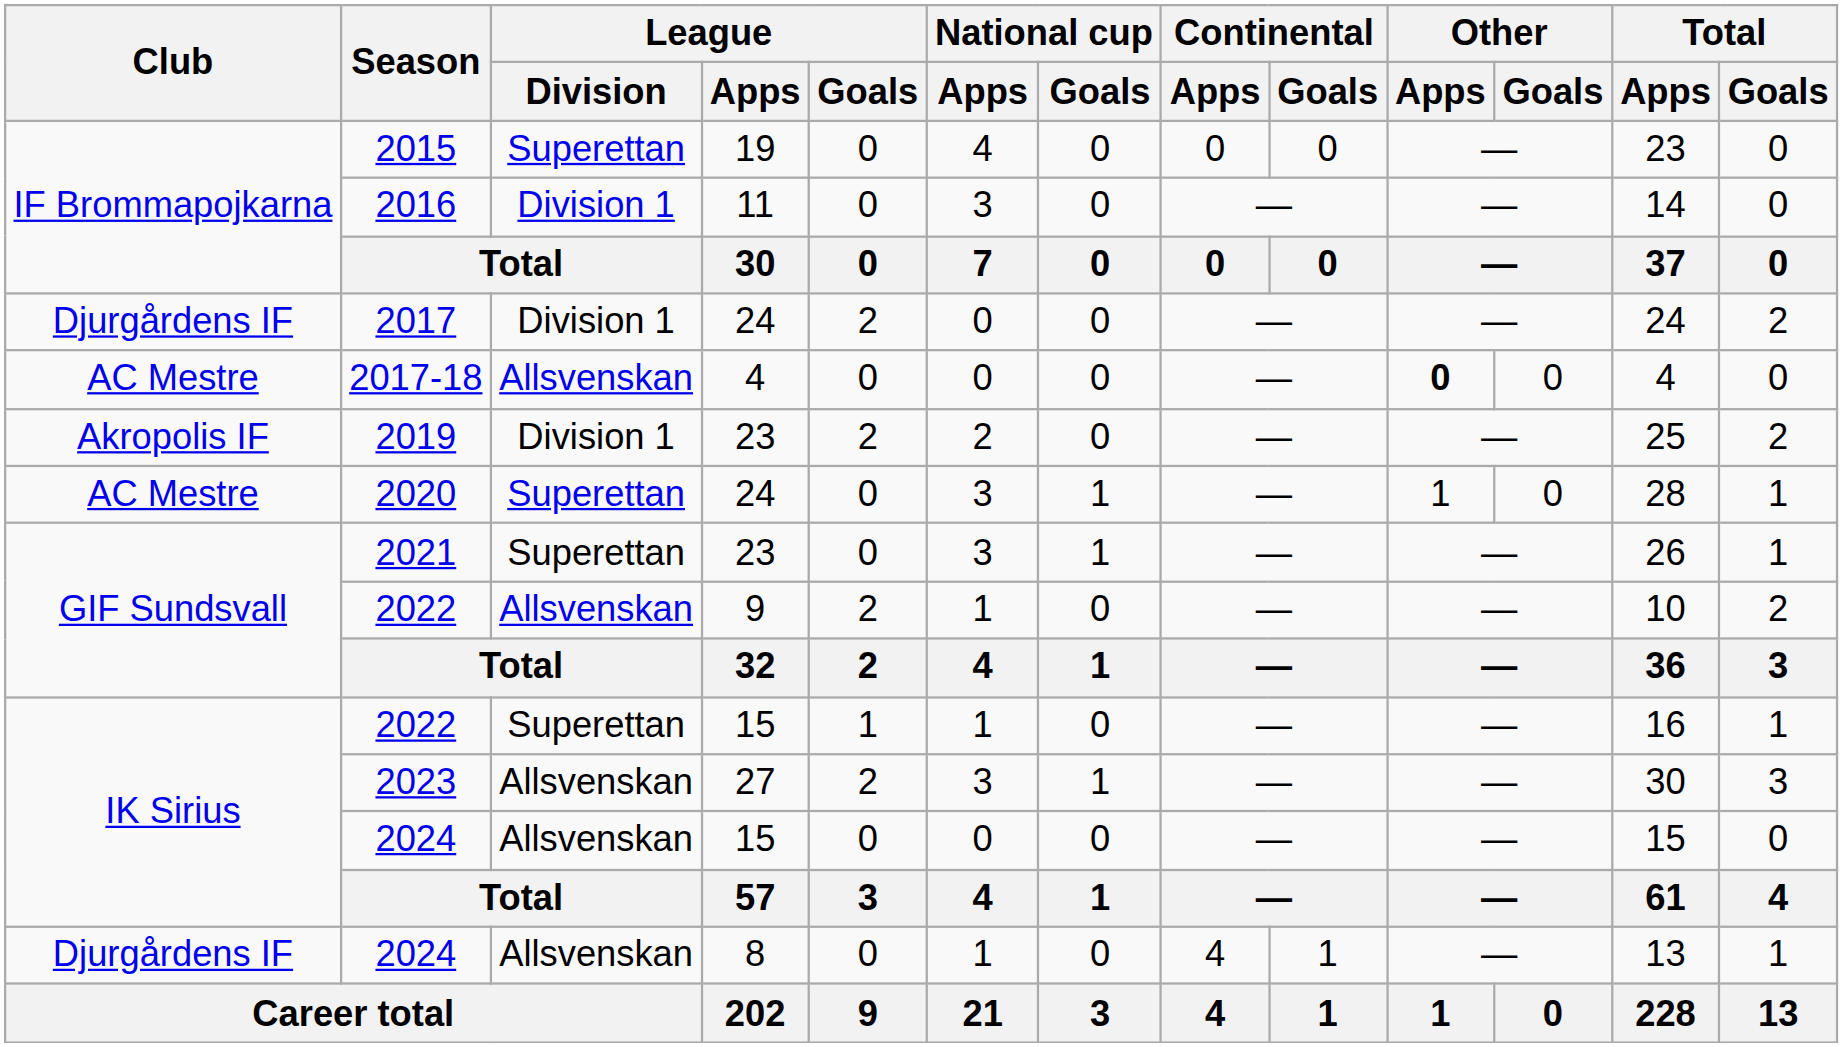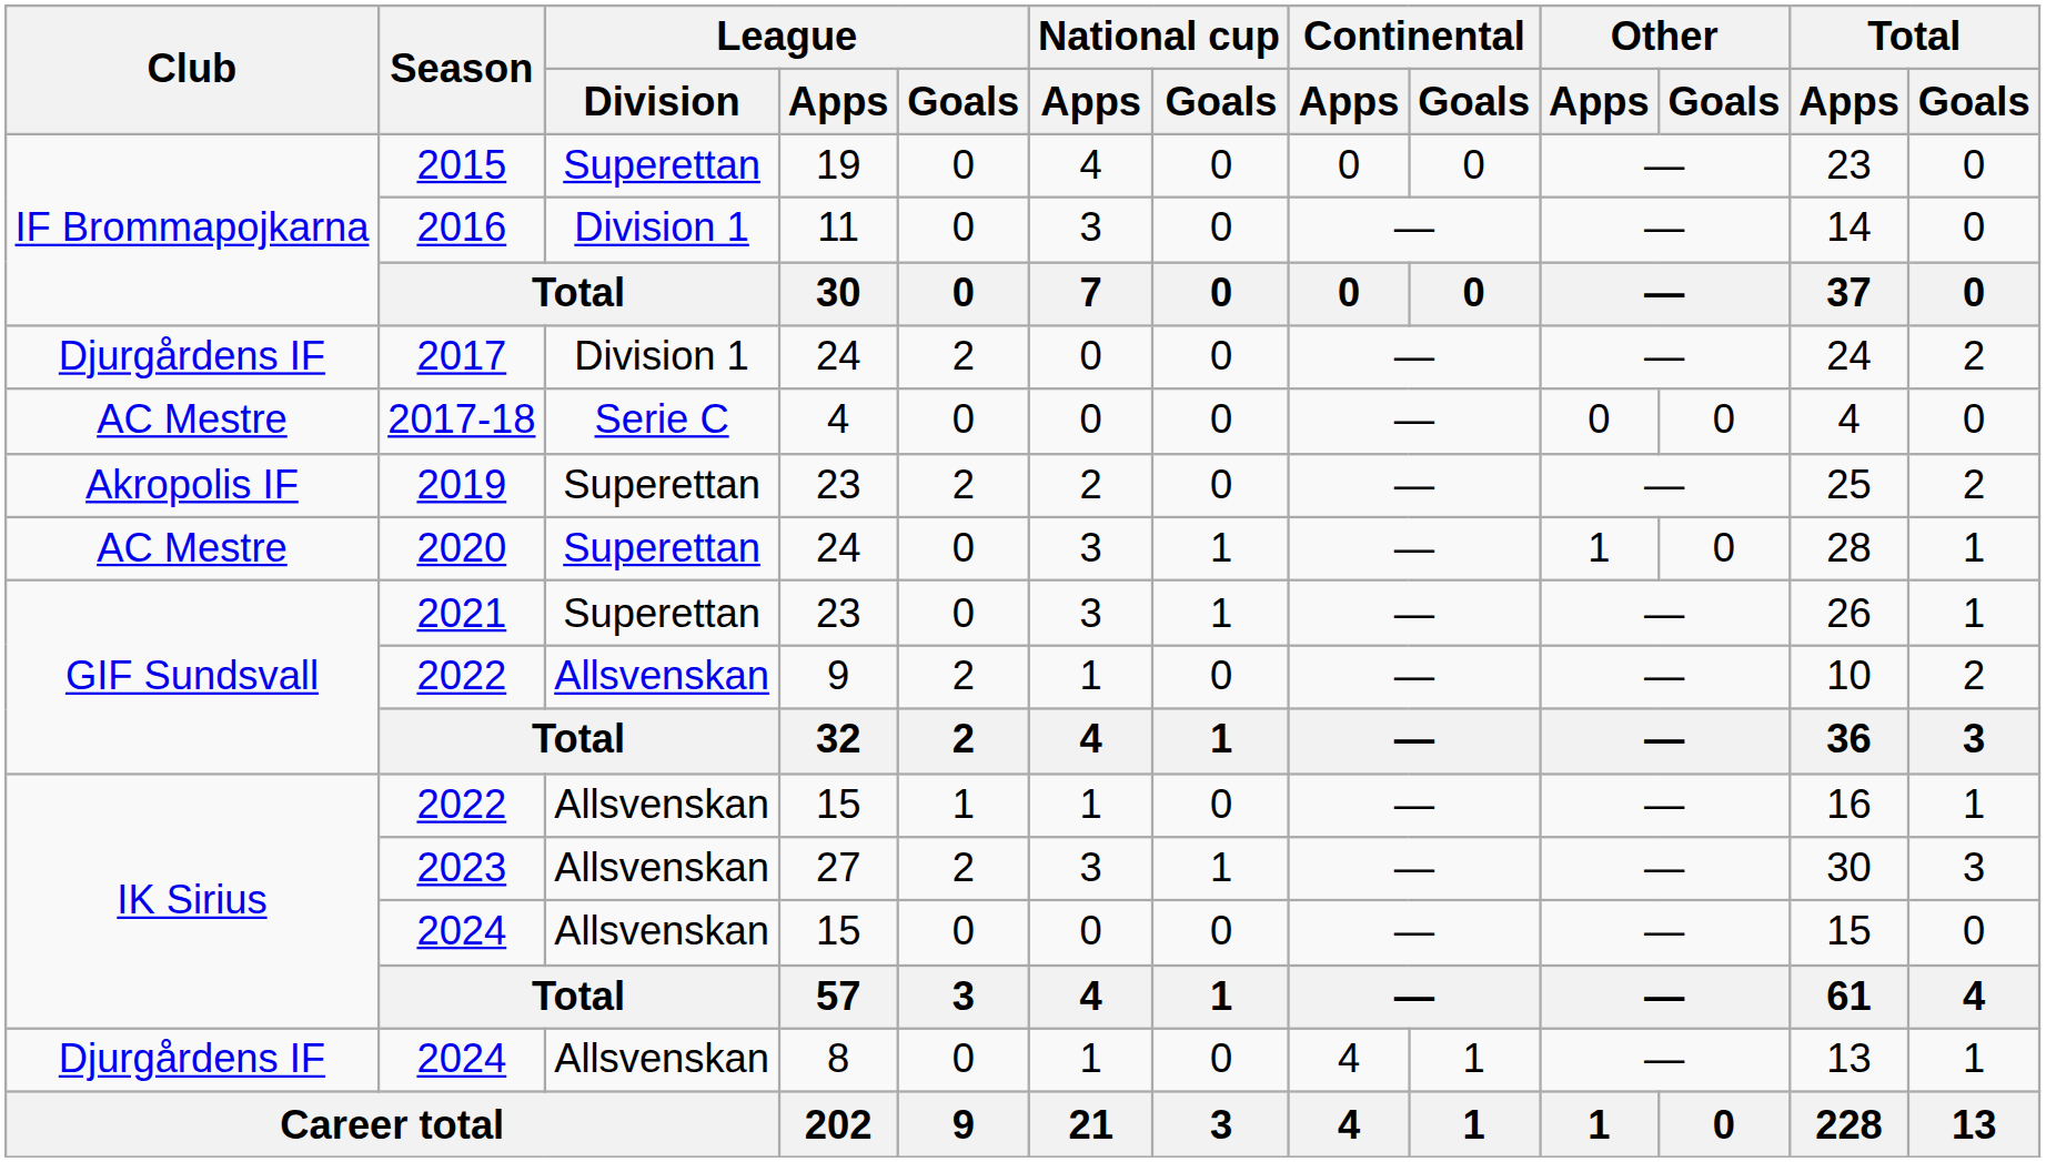 <table class="wikitable" style="text-align: center;">
 <tr>
 <th rowspan="2">Club</th>
 <th rowspan="2">Season</th>
 <th colspan="3">League</th>
 <th colspan="2">National cup</th>
 <th colspan="2">Continental</th>
 <th colspan="2">Other</th>
 <th colspan="2">Total</th>
 </tr>
 <tr>
 <th>Division</th>
 <th>Apps</th>
 <th>Goals</th>
 <th>Apps</th>
 <th>Goals</th>
 <th>Apps</th>
 <th>Goals</th>
 <th>Apps</th>
 <th>Goals</th>
 <th>Apps</th>
 <th>Goals</th>
 </tr>
 <tr>
 <td rowspan="3"><a href='#'>IF Brommapojkarna</a></td>
 <td><a href='#'>2015</a></td>
 <td><a href='#'>Superettan</a></td>
 <td>19</td>
 <td>0</td>
 <td>4</td>
 <td>0</td>
 <td>0</td>
 <td>0</td>
 <td colspan="2">—</td>
 <td>23</td>
 <td>0</td>
 </tr>
 <tr>
 <td><a href='#'>2016</a></td>
 <td><a href='#'>Division 1</a></td>
 <td>11</td>
 <td>0</td>
 <td>3</td>
 <td>0</td>
 <td colspan="2">—</td>
 <td colspan="2">—</td>
 <td>14</td>
 <td>0</td>
 </tr>
 <tr>
 <th colspan="2">Total</th>
 <th>30</th>
 <th>0</th>
 <th>7</th>
 <th>0</th>
 <th>0</th>
 <th>0</th>
 <th colspan="2">—</th>
 <th>37</th>
 <th>0</th>
 </tr>
 <tr>
 <td><a href='#'>Djurgårdens IF</a></td>
 <td><a href='#'>2017</a></td>
 <td>Division 1</td>
 <td>24</td>
 <td>2</td>
 <td>0</td>
 <td>0</td>
 <td colspan="2">—</td>
 <td colspan="2">—</td>
 <td>24</td>
 <td>2</td>
 </tr>
 <tr>
 <td><a href='#'>AC Mestre</a></td>
 <td><a href='#'>2017-18</a></td>
-<td><a href='#'>Allsvenskan</a></td>
+<td><a href='#'>Serie C</a></td>
 <td>4</td>
 <td>0</td>
 <td>0</td>
 <td>0</td>
 <td colspan="2">—</td>
-<td><strong>0</strong></td>
+<td>0</td>
 <td>0</td>
 <td>4</td>
 <td>0</td>
 </tr>
 <tr>
 <td><a href='#'>Akropolis IF</a></td>
 <td><a href='#'>2019</a></td>
-<td>Division 1</td>
+<td>Superettan</td>
 <td>23</td>
 <td>2</td>
 <td>2</td>
 <td>0</td>
 <td colspan="2">—</td>
 <td colspan="2">—</td>
 <td>25</td>
 <td>2</td>
 </tr>
 <tr>
 <td><a href='#'>AC Mestre</a></td>
 <td><a href='#'>2020</a></td>
 <td><a href='#'>Superettan</a></td>
 <td>24</td>
 <td>0</td>
 <td>3</td>
 <td>1</td>
 <td colspan="2">—</td>
 <td>1</td>
 <td>0</td>
 <td>28</td>
 <td>1</td>
 </tr>
 <tr>
 <td rowspan="3"><a href='#'>GIF Sundsvall</a></td>
 <td><a href='#'>2021</a></td>
 <td>Superettan</td>
 <td>23</td>
 <td>0</td>
 <td>3</td>
 <td>1</td>
 <td colspan="2">—</td>
 <td colspan="2">—</td>
 <td>26</td>
 <td>1</td>
 </tr>
 <tr>
 <td><a href='#'>2022</a></td>
 <td><a href='#'>Allsvenskan</a></td>
 <td>9</td>
 <td>2</td>
 <td>1</td>
 <td>0</td>
 <td colspan="2">—</td>
 <td colspan="2">—</td>
 <td>10</td>
 <td>2</td>
 </tr>
 <tr>
 <th colspan="2">Total</th>
 <th>32</th>
 <th>2</th>
 <th>4</th>
 <th>1</th>
 <th colspan="2">—</th>
 <th colspan="2">—</th>
 <th>36</th>
 <th>3</th>
 </tr>
 <tr>
 <td rowspan="4"><a href='#'>IK Sirius</a></td>
 <td><a href='#'>2022</a></td>
-<td>Superettan</td>
+<td>Allsvenskan</td>
 <td>15</td>
 <td>1</td>
 <td>1</td>
 <td>0</td>
 <td colspan="2">—</td>
 <td colspan="2">—</td>
 <td>16</td>
 <td>1</td>
 </tr>
 <tr>
 <td><a href='#'>2023</a></td>
 <td>Allsvenskan</td>
 <td>27</td>
 <td>2</td>
 <td>3</td>
 <td>1</td>
 <td colspan="2">—</td>
 <td colspan="2">—</td>
 <td>30</td>
 <td>3</td>
 </tr>
 <tr>
 <td><a href='#'>2024</a></td>
 <td>Allsvenskan</td>
 <td>15</td>
 <td>0</td>
 <td>0</td>
 <td>0</td>
 <td colspan="2">—</td>
 <td colspan="2">—</td>
 <td>15</td>
 <td>0</td>
 </tr>
 <tr>
 <th colspan="2">Total</th>
 <th>57</th>
 <th>3</th>
 <th>4</th>
 <th>1</th>
 <th colspan="2">—</th>
 <th colspan="2">—</th>
 <th>61</th>
 <th>4</th>
 </tr>
 <tr>
 <td><a href='#'>Djurgårdens IF</a></td>
 <td><a href='#'>2024</a></td>
 <td>Allsvenskan</td>
 <td>8</td>
 <td>0</td>
 <td>1</td>
 <td>0</td>
 <td>4</td>
 <td>1</td>
 <td colspan="2">—</td>
 <td>13</td>
 <td>1</td>
 </tr>
 <tr>
 <th colspan="3">Career total</th>
 <th>202</th>
 <th>9</th>
 <th>21</th>
 <th>3</th>
 <th>4</th>
 <th>1</th>
 <th>1</th>
 <th>0</th>
 <th>228</th>
 <th>13</th>
 </tr>
 </table>
